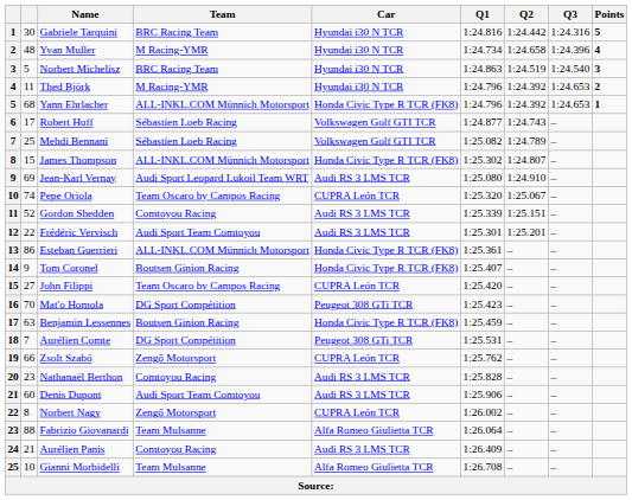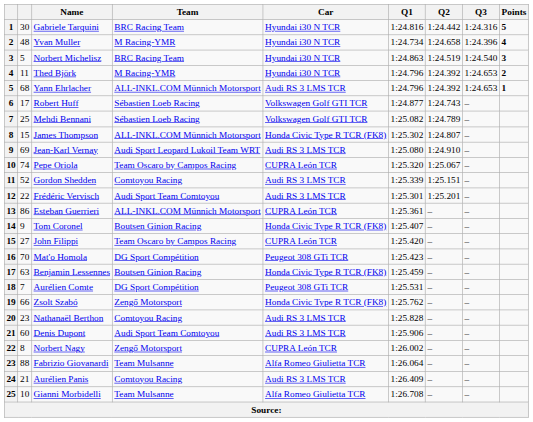 <table class="wikitable sortable" style="font-size: 95%;">
 <tr>
 <th></th>
 <th></th>
 <th>Name</th>
 <th>Team</th>
 <th>Car</th>
 <th>Q1</th>
 <th>Q2</th>
 <th>Q3</th>
 <th>Points</th>
 </tr>
 <tr>
 <th>1</th>
 <td>30</td>
 <td> <a href='#'>Gabriele Tarquini</a></td>
 <td><a href='#'>BRC Racing Team</a></td>
 <td><a href='#'>Hyundai i30 N TCR</a></td>
 <td>1:24.816</td>
 <td>1:24.442</td>
 <td>1:24.316</td>
 <td><strong>5</strong></td>
 </tr>
 <tr>
 <th>2</th>
 <td>48</td>
 <td> <a href='#'>Yvan Muller</a></td>
 <td><a href='#'>M Racing-YMR</a></td>
 <td><a href='#'>Hyundai i30 N TCR</a></td>
 <td>1:24.734</td>
 <td>1:24.658</td>
 <td>1:24.396</td>
 <td><strong>4</strong></td>
 </tr>
 <tr>
 <th>3</th>
 <td>5</td>
 <td> <a href='#'>Norbert Michelisz</a></td>
 <td><a href='#'>BRC Racing Team</a></td>
 <td><a href='#'>Hyundai i30 N TCR</a></td>
 <td>1:24.863</td>
 <td>1:24.519</td>
 <td>1:24.540</td>
 <td><strong>3</strong></td>
 </tr>
 <tr>
 <th>4</th>
 <td>11</td>
 <td> <a href='#'>Thed Björk</a></td>
 <td><a href='#'>M Racing-YMR</a></td>
 <td><a href='#'>Hyundai i30 N TCR</a></td>
 <td>1:24.796</td>
 <td>1:24.392</td>
 <td>1:24.653</td>
 <td><strong>2</strong></td>
 </tr>
 <tr>
 <th>5</th>
 <td>68</td>
 <td> <a href='#'>Yann Ehrlacher</a></td>
 <td><a href='#'>ALL-INKL.COM Münnich Motorsport</a></td>
-<td><a href='#'>Honda Civic Type R TCR (FK8)</a></td>
+<td><a href='#'>Audi RS 3 LMS TCR</a></td>
 <td>1:24.796</td>
 <td>1:24.392</td>
 <td>1:24.653</td>
 <td><strong>1</strong></td>
 </tr>
 <tr>
 <th>6</th>
 <td>17</td>
 <td> <a href='#'>Robert Huff</a></td>
 <td><a href='#'>Sébastien Loeb Racing</a></td>
 <td><a href='#'>Volkswagen Golf GTI TCR</a></td>
 <td>1:24.877</td>
 <td>1:24.743</td>
 <td>–</td>
 <td></td>
 </tr>
 <tr>
 <th>7</th>
 <td>25</td>
 <td> <a href='#'>Mehdi Bennani</a></td>
 <td><a href='#'>Sébastien Loeb Racing</a></td>
 <td><a href='#'>Volkswagen Golf GTI TCR</a></td>
 <td>1:25.082</td>
 <td>1:24.789</td>
 <td>–</td>
 <td></td>
 </tr>
 <tr>
 <th>8</th>
 <td>15</td>
 <td> <a href='#'>James Thompson</a></td>
 <td><a href='#'>ALL-INKL.COM Münnich Motorsport</a></td>
 <td><a href='#'>Honda Civic Type R TCR (FK8)</a></td>
 <td>1:25.302</td>
 <td>1:24.807</td>
 <td>–</td>
 <td></td>
 </tr>
 <tr>
 <th>9</th>
 <td>69</td>
 <td> <a href='#'>Jean-Karl Vernay</a></td>
 <td><a href='#'>Audi Sport Leopard Lukoil Team WRT</a></td>
 <td><a href='#'>Audi RS 3 LMS TCR</a></td>
 <td>1:25.080</td>
 <td>1:24.910</td>
 <td>–</td>
 <td></td>
 </tr>
 <tr>
 <th>10</th>
 <td>74</td>
 <td> <a href='#'>Pepe Oriola</a></td>
 <td><a href='#'>Team Oscaro by Campos Racing</a></td>
 <td><a href='#'>CUPRA León TCR</a></td>
 <td>1:25.320</td>
 <td>1:25.067</td>
 <td>–</td>
 <td></td>
 </tr>
 <tr>
 <th>11</th>
 <td>52</td>
 <td> <a href='#'>Gordon Shedden</a></td>
 <td><a href='#'>Comtoyou Racing</a></td>
 <td><a href='#'>Audi RS 3 LMS TCR</a></td>
 <td>1:25.339</td>
 <td>1:25.151</td>
 <td>–</td>
 <td></td>
 </tr>
 <tr>
 <th>12</th>
 <td>22</td>
 <td> <a href='#'>Frédéric Vervisch</a></td>
 <td><a href='#'>Audi Sport Team Comtoyou</a></td>
 <td><a href='#'>Audi RS 3 LMS TCR</a></td>
 <td>1:25.301</td>
 <td>1:25.201</td>
 <td>–</td>
 <td></td>
 </tr>
 <tr>
 <th>13</th>
 <td>86</td>
 <td> <a href='#'>Esteban Guerrieri</a></td>
 <td><a href='#'>ALL-INKL.COM Münnich Motorsport</a></td>
-<td><a href='#'>Honda Civic Type R TCR (FK8)</a></td>
+<td><a href='#'>CUPRA León TCR</a></td>
 <td>1:25.361</td>
 <td>–</td>
 <td>–</td>
 <td></td>
 </tr>
 <tr>
 <th>14</th>
 <td>9</td>
 <td> <a href='#'>Tom Coronel</a></td>
 <td><a href='#'>Boutsen Ginion Racing</a></td>
 <td><a href='#'>Honda Civic Type R TCR (FK8)</a></td>
 <td>1:25.407</td>
 <td>–</td>
 <td>–</td>
 <td></td>
 </tr>
 <tr>
 <th>15</th>
 <td>27</td>
 <td> <a href='#'>John Filippi</a></td>
 <td><a href='#'>Team Oscaro by Campos Racing</a></td>
 <td><a href='#'>CUPRA León TCR</a></td>
 <td>1:25.420</td>
 <td>–</td>
 <td>–</td>
 <td></td>
 </tr>
 <tr>
 <th>16</th>
 <td>70</td>
 <td> <a href='#'>Mat'o Homola</a></td>
 <td><a href='#'>DG Sport Compétition</a></td>
 <td><a href='#'>Peugeot 308 GTi TCR</a></td>
 <td>1:25.423</td>
 <td>–</td>
 <td>–</td>
 <td></td>
 </tr>
 <tr>
 <th>17</th>
 <td>63</td>
 <td> <a href='#'>Benjamin Lessennes</a></td>
 <td><a href='#'>Boutsen Ginion Racing</a></td>
 <td><a href='#'>Honda Civic Type R TCR (FK8)</a></td>
 <td>1:25.459</td>
 <td>–</td>
 <td>–</td>
 <td></td>
 </tr>
 <tr>
 <th>18</th>
 <td>7</td>
 <td> <a href='#'>Aurélien Comte</a></td>
 <td><a href='#'>DG Sport Compétition</a></td>
 <td><a href='#'>Peugeot 308 GTi TCR</a></td>
 <td>1:25.531</td>
 <td>–</td>
 <td>–</td>
 <td></td>
 </tr>
 <tr>
 <th>19</th>
 <td>66</td>
 <td> <a href='#'>Zsolt Szabó</a></td>
 <td><a href='#'>Zengő Motorsport</a></td>
-<td><a href='#'>CUPRA León TCR</a></td>
+<td><a href='#'>Honda Civic Type R TCR (FK8)</a></td>
 <td>1:25.762</td>
 <td>–</td>
 <td>–</td>
 <td></td>
 </tr>
 <tr>
 <th>20</th>
 <td>23</td>
 <td> <a href='#'>Nathanaël Berthon</a></td>
 <td><a href='#'>Comtoyou Racing</a></td>
 <td><a href='#'>Audi RS 3 LMS TCR</a></td>
 <td>1:25.828</td>
 <td>–</td>
 <td>–</td>
 <td></td>
 </tr>
 <tr>
 <th>21</th>
 <td>60</td>
 <td> <a href='#'>Denis Dupont</a></td>
 <td><a href='#'>Audi Sport Team Comtoyou</a></td>
 <td><a href='#'>Audi RS 3 LMS TCR</a></td>
 <td>1:25.906</td>
 <td>–</td>
 <td>–</td>
 <td></td>
 </tr>
 <tr>
 <th>22</th>
 <td>8</td>
 <td> <a href='#'>Norbert Nagy</a></td>
 <td><a href='#'>Zengő Motorsport</a></td>
 <td><a href='#'>CUPRA León TCR</a></td>
 <td>1:26.002</td>
 <td>–</td>
 <td>–</td>
 <td></td>
 </tr>
 <tr>
 <th>23</th>
 <td>88</td>
 <td> <a href='#'>Fabrizio Giovanardi</a></td>
 <td><a href='#'>Team Mulsanne</a></td>
 <td><a href='#'>Alfa Romeo Giulietta TCR</a></td>
 <td>1:26.064</td>
 <td>–</td>
 <td>–</td>
 <td></td>
 </tr>
 <tr>
 <th>24</th>
 <td>21</td>
 <td> <a href='#'>Aurélien Panis</a></td>
 <td><a href='#'>Comtoyou Racing</a></td>
 <td><a href='#'>Audi RS 3 LMS TCR</a></td>
 <td>1:26.409</td>
 <td>–</td>
 <td>–</td>
 <td></td>
 </tr>
 <tr>
 <th>25</th>
 <td>10</td>
 <td> <a href='#'>Gianni Morbidelli</a></td>
 <td><a href='#'>Team Mulsanne</a></td>
 <td><a href='#'>Alfa Romeo Giulietta TCR</a></td>
 <td>1:26.708</td>
 <td>–</td>
 <td>–</td>
 <td></td>
 </tr>
 <tr>
 <th colspan=9>Source:</th>
 </tr>
 </table>
